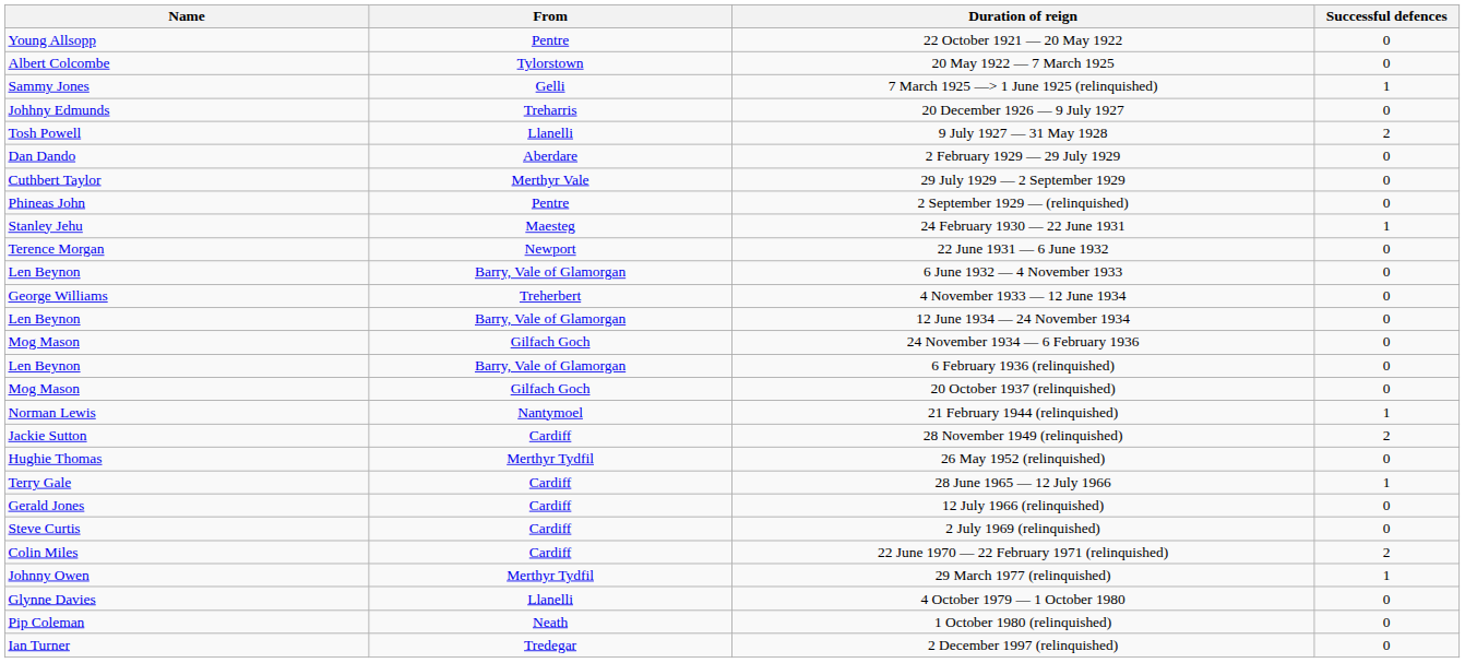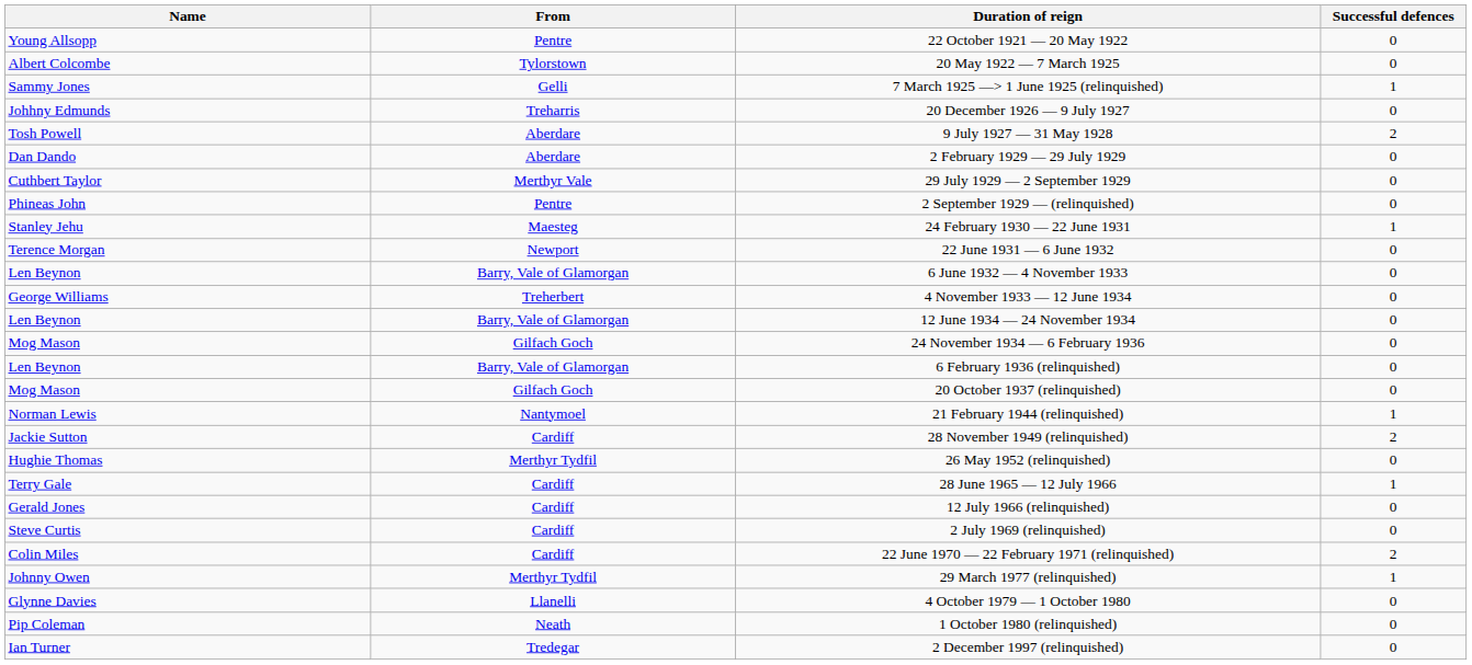 <table class="wikitable" style="width:80%;">
 <tr>
 <th style="width:25%;">Name</th>
 <th style="width:25%;">From</th>
 <th style="width:40%;">Duration of reign</th>
 <th style="width:10%;">Successful defences</th>
 </tr>
 <tr align=center>
 <td align=left><a href='#'>Young Allsopp</a></td>
 <td><a href='#'>Pentre</a></td>
 <td>22 October 1921 — 20 May 1922</td>
 <td>0</td>
 </tr>
 <tr align=center>
 <td align=left><a href='#'>Albert Colcombe</a></td>
 <td><a href='#'>Tylorstown</a></td>
 <td>20 May 1922 — 7 March 1925</td>
 <td>0</td>
 </tr>
 <tr align=center>
 <td align=left><a href='#'>Sammy Jones</a></td>
 <td><a href='#'>Gelli</a></td>
 <td>7 March 1925 —> 1 June 1925 (relinquished)</td>
 <td>1</td>
 </tr>
 <tr align=center>
 <td align=left><a href='#'>Johhny Edmunds</a></td>
 <td><a href='#'>Treharris</a></td>
 <td>20 December 1926 — 9 July 1927</td>
 <td>0</td>
 </tr>
 <tr align=center>
 <td align=left><a href='#'>Tosh Powell</a></td>
-<td><a href='#'>Llanelli</a></td>
+<td><a href='#'>Aberdare</a></td>
 <td>9 July 1927 — 31 May 1928</td>
 <td>2</td>
 </tr>
 <tr align=center>
 <td align=left><a href='#'>Dan Dando</a></td>
 <td><a href='#'>Aberdare</a></td>
 <td>2 February 1929 — 29 July 1929</td>
 <td>0</td>
 </tr>
 <tr align=center>
 <td align=left><a href='#'>Cuthbert Taylor</a></td>
 <td><a href='#'>Merthyr Vale</a></td>
 <td>29 July 1929 — 2 September 1929</td>
 <td>0</td>
 </tr>
 <tr align=center>
 <td align=left><a href='#'>Phineas John</a></td>
 <td><a href='#'>Pentre</a></td>
 <td>2 September 1929 — (relinquished)</td>
 <td>0</td>
 </tr>
 <tr align=center>
 <td align=left><a href='#'>Stanley Jehu</a></td>
 <td><a href='#'>Maesteg</a></td>
 <td>24 February 1930 — 22 June 1931</td>
 <td>1</td>
 </tr>
 <tr align=center>
 <td align=left><a href='#'>Terence Morgan</a></td>
 <td><a href='#'>Newport</a></td>
 <td>22 June 1931 — 6 June 1932</td>
 <td>0</td>
 </tr>
 <tr align=center>
 <td align=left><a href='#'>Len Beynon</a></td>
 <td><a href='#'>Barry, Vale of Glamorgan</a></td>
 <td>6 June 1932 — 4 November 1933</td>
 <td>0</td>
 </tr>
 <tr align=center>
 <td align=left><a href='#'>George Williams</a></td>
 <td><a href='#'>Treherbert</a></td>
 <td>4 November 1933 — 12 June 1934</td>
 <td>0</td>
 </tr>
 <tr align=center>
 <td align=left><a href='#'>Len Beynon</a></td>
 <td><a href='#'>Barry, Vale of Glamorgan</a></td>
 <td>12 June 1934 — 24 November 1934</td>
 <td>0</td>
 </tr>
 <tr align=center>
 <td align=left><a href='#'>Mog Mason</a></td>
 <td><a href='#'>Gilfach Goch</a></td>
 <td>24 November 1934 — 6 February 1936</td>
 <td>0</td>
 </tr>
 <tr align=center>
 <td align=left><a href='#'>Len Beynon</a></td>
 <td><a href='#'>Barry, Vale of Glamorgan</a></td>
 <td>6 February 1936 (relinquished)</td>
 <td>0</td>
 </tr>
 <tr align=center>
 <td align=left><a href='#'>Mog Mason</a></td>
 <td><a href='#'>Gilfach Goch</a></td>
 <td>20 October 1937 (relinquished)</td>
 <td>0</td>
 </tr>
 <tr align=center>
 <td align=left><a href='#'>Norman Lewis</a></td>
 <td><a href='#'>Nantymoel</a></td>
 <td>21 February 1944 (relinquished)</td>
 <td>1</td>
 </tr>
 <tr align=center>
 <td align=left><a href='#'>Jackie Sutton</a></td>
 <td><a href='#'>Cardiff</a></td>
 <td>28 November 1949 (relinquished)</td>
 <td>2</td>
 </tr>
 <tr align=center>
 <td align=left><a href='#'>Hughie Thomas</a></td>
 <td><a href='#'>Merthyr Tydfil</a></td>
 <td>26 May 1952 (relinquished)</td>
 <td>0</td>
 </tr>
 <tr align=center>
 <td align=left><a href='#'>Terry Gale</a></td>
 <td><a href='#'>Cardiff</a></td>
 <td>28 June 1965 — 12 July 1966</td>
 <td>1</td>
 </tr>
 <tr align=center>
 <td align=left><a href='#'>Gerald Jones</a></td>
 <td><a href='#'>Cardiff</a></td>
 <td>12 July 1966 (relinquished)</td>
 <td>0</td>
 </tr>
 <tr align=center>
 <td align=left><a href='#'>Steve Curtis</a></td>
 <td><a href='#'>Cardiff</a></td>
 <td>2 July 1969 (relinquished)</td>
 <td>0</td>
 </tr>
 <tr align=center>
 <td align=left><a href='#'>Colin Miles</a></td>
 <td><a href='#'>Cardiff</a></td>
 <td>22 June 1970 — 22 February 1971 (relinquished)</td>
 <td>2</td>
 </tr>
 <tr align=center>
 <td align=left><a href='#'>Johnny Owen</a></td>
 <td><a href='#'>Merthyr Tydfil</a></td>
 <td>29 March 1977 (relinquished)</td>
 <td>1</td>
 </tr>
 <tr align=center>
 <td align=left><a href='#'>Glynne Davies</a></td>
 <td><a href='#'>Llanelli</a></td>
 <td>4 October 1979 — 1 October 1980</td>
 <td>0</td>
 </tr>
 <tr align=center>
 <td align=left><a href='#'>Pip Coleman</a></td>
 <td><a href='#'>Neath</a></td>
 <td>1 October 1980 (relinquished)</td>
 <td>0</td>
 </tr>
 <tr align=center>
 <td align=left><a href='#'>Ian Turner</a></td>
 <td><a href='#'>Tredegar</a></td>
 <td>2 December 1997 (relinquished)</td>
 <td>0</td>
 </tr>
 </table>
